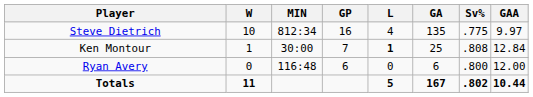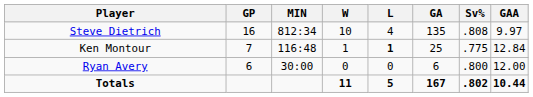 <table class="wikitable sortable" width="50%">
 <tr align="center"  bgcolor="#dddddd">
 <th width="50%">Player</th>
+<th width="10%">GP</th>
+<th width="10%">MIN</th>
 <th width="10%">W</th>
-<th width="10%">MIN</th>
-<th width="10%">GP</th>
 <th width="10%">L</th>
 <th width="10%">GA</th>
 <th width="10%">Sv%</th>
 <th width="10%">GAA</th>
 </tr>
 <tr align=center>
 <td><a href='#'>Steve Dietrich</a></td>
+<td>16</td>
+<td>812:34</td>
 <td>10</td>
-<td>812:34</td>
-<td>16</td>
 <td>4</td>
 <td>135</td>
-<td>.775</td>
+<td>.808</td>
 <td>9.97</td>
 </tr>
 <tr align=center>
 <td>Ken Montour</td>
+<td>7</td>
+<td>116:48</td>
 <td>1</td>
-<td>30:00</td>
-<td>7</td>
 <td><strong>1</strong></td>
 <td>25</td>
-<td>.808</td>
+<td>.775</td>
 <td>12.84</td>
 </tr>
 <tr align=center>
 <td><a href='#'>Ryan Avery</a></td>
+<td>6</td>
+<td>30:00</td>
 <td>0</td>
-<td>116:48</td>
-<td>6</td>
 <td>0</td>
 <td>6</td>
 <td>.800</td>
 <td>12.00</td>
 </tr>
 <tr align=center>
 <td><strong>Totals</strong></td>
-<td><strong>11</strong></td>
 <td></td>
 <td></td>
+<td><strong>11</strong></td>
 <td><strong>5</strong></td>
 <td><strong> 167</strong></td>
 <td><strong> .802</strong></td>
 <td><strong> 10.44</strong></td>
 </tr>
 </table>
